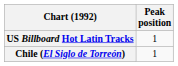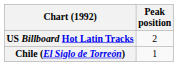 <table class="wikitable plainrowheaders">
 <tr>
 <th>Chart (1992)</th>
 <th>Peak<br>position</th>
 </tr>
 <tr>
 <th scope=row>US <em>Billboard</em> <a href='#'>Hot Latin Tracks</a></th>
-<td style="text-align:center;">1</td>
+<td style="text-align:center;">2</td>
 </tr>
 <tr>
 <th scope=row>Chile (<em><a href='#'>El Siglo de Torreón</a></em>)</th>
 <td style="text-align:center;">1</td>
 </tr>
 </table>
